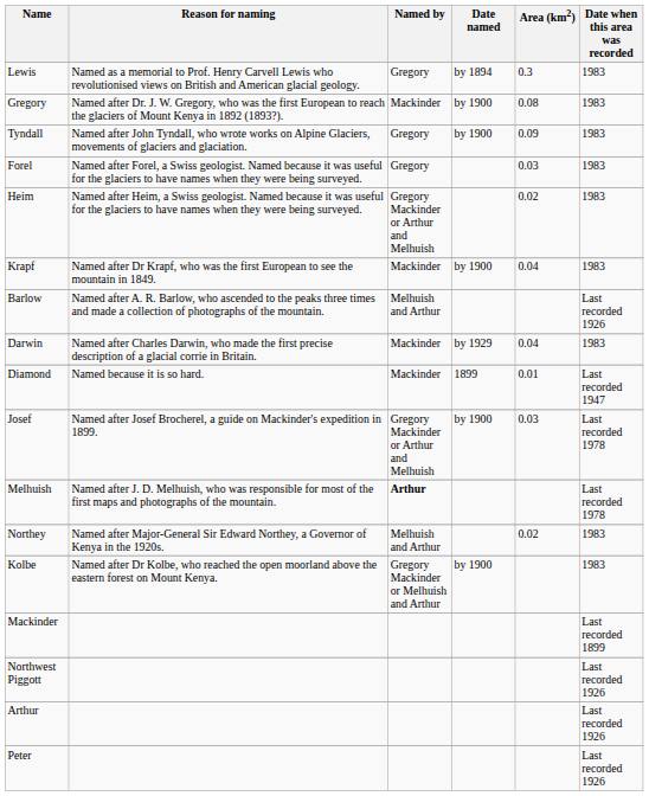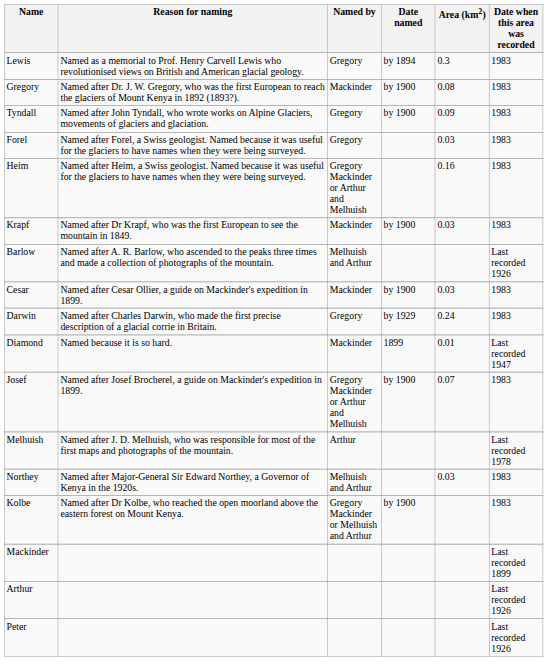 <table width=100% class="wikitable sortable" style="text-align:left;" bgcolor="#ffebad">
 <tr valign="top">
 <th width="10%">Name</th>
 <th class="unsortable">Reason for naming</th>
 <th width="10%">Named by</th>
 <th width="10%">Date named</th>
 <th width="10%">Area (km<sup>2</sup>)</th>
 <th width="10%">Date when this area was recorded</th>
 </tr>
 <tr>
 </tr>
 <tr valign="top">
 <td>Lewis</td>
 <td>Named as a memorial to Prof. Henry Carvell Lewis who revolutionised views on British and American glacial geology.</td>
 <td>Gregory</td>
 <td>by 1894</td>
 <td>0.3</td>
 <td>1983</td>
 </tr>
 <tr>
 </tr>
 <tr valign="top">
 <td>Gregory</td>
 <td>Named after Dr. J. W. Gregory, who was the first European to reach the glaciers of Mount Kenya in 1892 (1893?).</td>
 <td>Mackinder</td>
 <td>by 1900</td>
 <td>0.08</td>
 <td>1983</td>
 </tr>
 <tr>
 </tr>
 <tr valign="top">
 <td>Tyndall</td>
 <td>Named after John Tyndall, who wrote works on Alpine Glaciers, movements of glaciers and glaciation.</td>
 <td>Gregory</td>
 <td>by 1900</td>
 <td>0.09</td>
 <td>1983</td>
 </tr>
 <tr>
 </tr>
 <tr valign="top">
 <td>Forel</td>
 <td>Named after Forel, a Swiss geologist. Named because it was useful for the glaciers to have names when they were being surveyed.</td>
 <td>Gregory</td>
 <td></td>
 <td>0.03</td>
 <td>1983</td>
 </tr>
 <tr>
 </tr>
 <tr valign="top">
 <td>Heim</td>
 <td>Named after Heim, a Swiss geologist. Named because it was useful for the glaciers to have names when they were being surveyed.</td>
 <td>Gregory Mackinder or Arthur and Melhuish</td>
 <td></td>
-<td>0.02</td>
+<td>0.16</td>
 <td>1983</td>
 </tr>
 <tr>
 </tr>
 <tr valign="top">
 <td>Krapf</td>
 <td>Named after Dr Krapf, who was the first European to see the mountain in 1849.</td>
 <td>Mackinder</td>
 <td>by 1900</td>
-<td>0.04</td>
+<td>0.03</td>
 <td>1983</td>
 </tr>
 <tr>
 </tr>
 <tr valign="top">
 <td>Barlow</td>
 <td>Named after A. R. Barlow, who ascended to the peaks three times and made a collection of photographs of the mountain.</td>
 <td>Melhuish and Arthur</td>
 <td></td>
 <td></td>
 <td>Last recorded 1926</td>
 </tr>
 <tr>
 </tr>
+<tr valign="top">
+<td>Cesar</td>
+<td>Named after Cesar Ollier, a guide on Mackinder's expedition in 1899.</td>
+<td>Mackinder</td>
+<td>by 1900</td>
+<td>0.03</td>
+<td>1983</td>
+</tr>
 <tr>
 </tr>
 <tr valign="top">
 <td>Darwin</td>
 <td>Named after Charles Darwin, who made the first precise description of a glacial corrie in Britain.</td>
-<td>Mackinder</td>
+<td>Gregory</td>
 <td>by 1929</td>
-<td>0.04</td>
+<td>0.24</td>
 <td>1983</td>
 </tr>
 <tr>
 </tr>
 <tr valign="top">
 <td>Diamond</td>
 <td>Named because it is so hard.</td>
 <td>Mackinder</td>
 <td>1899</td>
 <td>0.01</td>
 <td>Last recorded 1947</td>
 </tr>
 <tr>
 </tr>
 <tr valign="top">
 <td>Josef</td>
 <td>Named after Josef Brocherel, a guide on Mackinder's expedition in 1899.</td>
 <td>Gregory Mackinder or Arthur and Melhuish</td>
 <td>by 1900</td>
-<td>0.03</td>
-<td>Last recorded 1978</td>
+<td>0.07</td>
+<td>1983</td>
 </tr>
 <tr>
 </tr>
 <tr valign="top">
 <td>Melhuish</td>
 <td>Named after J. D. Melhuish, who was responsible for most of the first maps and photographs of the mountain.</td>
-<td><strong>Arthur</strong></td>
+<td>Arthur</td>
 <td></td>
 <td></td>
 <td>Last recorded 1978</td>
 </tr>
 <tr>
 </tr>
 <tr valign="top">
 <td>Northey</td>
 <td>Named after Major-General Sir Edward Northey, a Governor of Kenya in the 1920s.</td>
 <td>Melhuish and Arthur</td>
 <td></td>
-<td>0.02</td>
+<td>0.03</td>
 <td>1983</td>
 </tr>
 <tr>
 </tr>
 <tr valign="top">
 <td>Kolbe</td>
 <td>Named after Dr Kolbe, who reached the open moorland above the eastern forest on Mount Kenya.</td>
 <td>Gregory Mackinder or Melhuish and Arthur</td>
 <td>by 1900</td>
 <td></td>
 <td>1983</td>
 </tr>
 <tr>
 </tr>
 <tr valign="top">
 <td>Mackinder</td>
 <td></td>
 <td></td>
 <td></td>
 <td></td>
 <td>Last recorded 1899</td>
 </tr>
 <tr>
 </tr>
-<tr valign="top">
-<td>Northwest Piggott</td>
-<td></td>
-<td></td>
-<td></td>
-<td></td>
-<td>Last recorded 1926</td>
-</tr>
 <tr>
 </tr>
 <tr valign="top">
 <td>Arthur</td>
 <td></td>
 <td></td>
 <td></td>
 <td></td>
 <td>Last recorded 1926</td>
 </tr>
 <tr>
 </tr>
 <tr valign="top">
 <td>Peter</td>
 <td></td>
 <td></td>
 <td></td>
 <td></td>
 <td>Last recorded 1926</td>
 </tr>
 </table>
